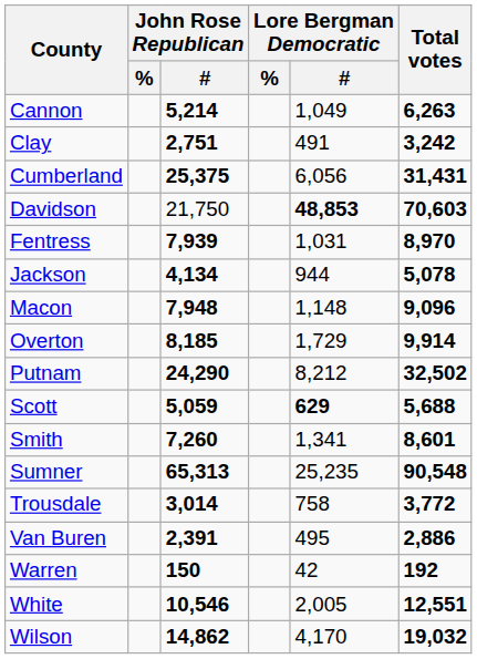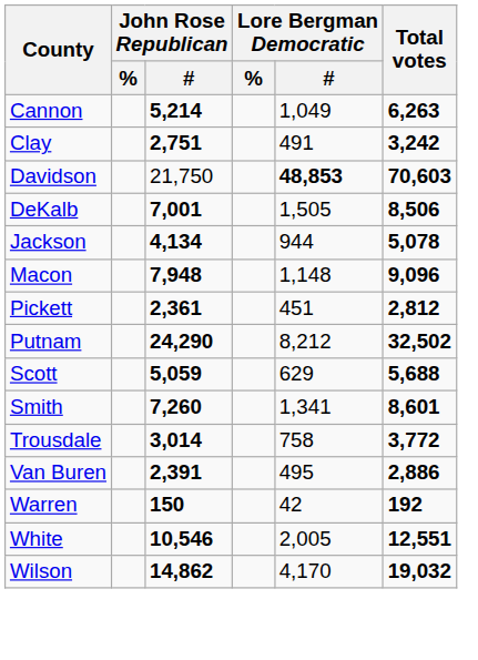 <table class="wikitable sortable">
 <tr>
 <th colspan="1" rowspan="2" style="text-align:center">County</th>
 <th colspan="2" >John Rose<br><em>Republican</em></th>
 <th colspan="2" >Lore Bergman<br><em>Democratic</em></th>
 <th colspan="1" rowspan="2" style="text-align: center;">Total<br>votes</th>
 </tr>
 <tr>
 <th colspan="1" >%</th>
 <th colspan="1" >#</th>
 <th colspan="1" >%</th>
 <th colspan="1" >#</th>
 </tr>
 <tr>
 <td><a href='#'>Cannon</a></td>
 <td><strong></strong></td>
 <td><strong>5,214</strong></td>
 <td></td>
 <td>1,049</td>
 <td><strong>6,263</strong></td>
 </tr>
 <tr>
 <td><a href='#'>Clay</a></td>
 <td><strong></strong></td>
 <td><strong>2,751</strong></td>
 <td></td>
 <td>491</td>
 <td><strong>3,242</strong></td>
 </tr>
 <tr>
-<td><a href='#'>Cumberland</a></td>
-<td><strong></strong></td>
-<td><strong>25,375</strong></td>
-<td></td>
-<td>6,056</td>
-<td><strong>31,431</strong></td>
-</tr>
-<tr>
 <td><a href='#'>Davidson</a></td>
 <td></td>
 <td>21,750</td>
 <td><strong></strong></td>
 <td><strong>48,853</strong></td>
 <td><strong>70,603</strong></td>
 </tr>
 <tr>
-<td><a href='#'>Fentress</a></td>
+<td><a href='#'>DeKalb</a></td>
 <td><strong></strong></td>
-<td><strong>7,939</strong></td>
+<td><strong>7,001</strong></td>
 <td></td>
-<td>1,031</td>
-<td><strong>8,970</strong></td>
+<td>1,505</td>
+<td><strong>8,506</strong></td>
 </tr>
 <tr>
 <td><a href='#'>Jackson</a></td>
 <td><strong></strong></td>
 <td><strong>4,134</strong></td>
 <td></td>
 <td>944</td>
 <td><strong>5,078</strong></td>
 </tr>
 <tr>
 <td><a href='#'>Macon</a></td>
 <td><strong></strong></td>
 <td><strong>7,948</strong></td>
 <td></td>
 <td>1,148</td>
 <td><strong>9,096</strong></td>
 </tr>
 <tr>
-<td><a href='#'>Overton</a></td>
+<td><a href='#'>Pickett</a></td>
 <td><strong></strong></td>
-<td><strong>8,185</strong></td>
+<td><strong>2,361</strong></td>
 <td></td>
-<td>1,729</td>
-<td><strong>9,914</strong></td>
+<td>451</td>
+<td><strong>2,812</strong></td>
 </tr>
 <tr>
 <td><a href='#'>Putnam</a></td>
 <td><strong></strong></td>
 <td><strong>24,290</strong></td>
 <td></td>
 <td>8,212</td>
 <td><strong>32,502</strong></td>
 </tr>
 <tr>
 <td><a href='#'>Scott</a></td>
 <td><strong></strong></td>
 <td><strong>5,059</strong></td>
 <td></td>
-<td><strong>629</strong></td>
+<td>629</td>
 <td><strong>5,688</strong></td>
 </tr>
 <tr>
 <td><a href='#'>Smith</a></td>
 <td><strong></strong></td>
 <td><strong>7,260</strong></td>
 <td></td>
 <td>1,341</td>
 <td><strong>8,601</strong></td>
-</tr>
-<tr>
-<td><a href='#'>Sumner</a></td>
-<td><strong></strong></td>
-<td><strong>65,313</strong></td>
-<td></td>
-<td>25,235</td>
-<td><strong>90,548</strong></td>
 </tr>
 <tr>
 <td><a href='#'>Trousdale</a></td>
 <td><strong></strong></td>
 <td><strong>3,014</strong></td>
 <td></td>
 <td>758</td>
 <td><strong>3,772</strong></td>
 </tr>
 <tr>
 <td><a href='#'>Van Buren</a></td>
 <td><strong></strong></td>
 <td><strong>2,391</strong></td>
 <td></td>
 <td>495</td>
 <td><strong>2,886</strong></td>
 </tr>
 <tr>
 <td><a href='#'>Warren</a></td>
 <td><strong></strong></td>
 <td><strong>150</strong></td>
 <td></td>
 <td>42</td>
 <td><strong>192</strong></td>
 </tr>
 <tr>
 <td><a href='#'>White</a></td>
 <td><strong></strong></td>
 <td><strong>10,546</strong></td>
 <td></td>
 <td>2,005</td>
 <td><strong>12,551</strong></td>
 </tr>
 <tr>
 <td><a href='#'>Wilson</a></td>
 <td><strong></strong></td>
 <td><strong>14,862</strong></td>
 <td></td>
 <td>4,170</td>
 <td><strong>19,032</strong></td>
 </tr>
 </table>
